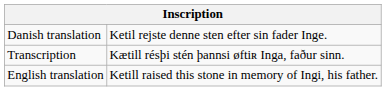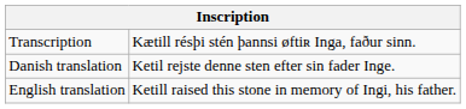 <table class="wikitable">
 <tr>
 <th align="left" colspan="2"><strong>Inscription </strong></th>
+</tr>
+<tr>
+<td align="left">Transcription</td>
+<td>Kætill résþi stén þannsi øftiʀ Inga, faður sinn.</td>
 </tr>
 <tr>
 <td align="left">Danish translation</td>
 <td>Ketil rejste denne sten efter sin fader Inge.</td>
 </tr>
 <tr>
-<td align="left">Transcription</td>
-<td>Kætill résþi stén þannsi øftiʀ Inga, faður sinn.</td>
-</tr>
-<tr>
 <td align="left">English translation</td>
 <td>Ketill raised this stone in memory of Ingi, his father.</td>
 </tr>
 </table>
